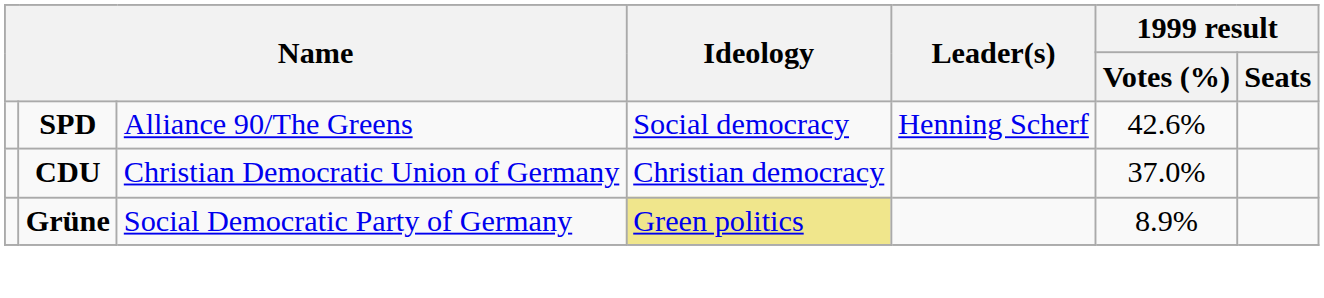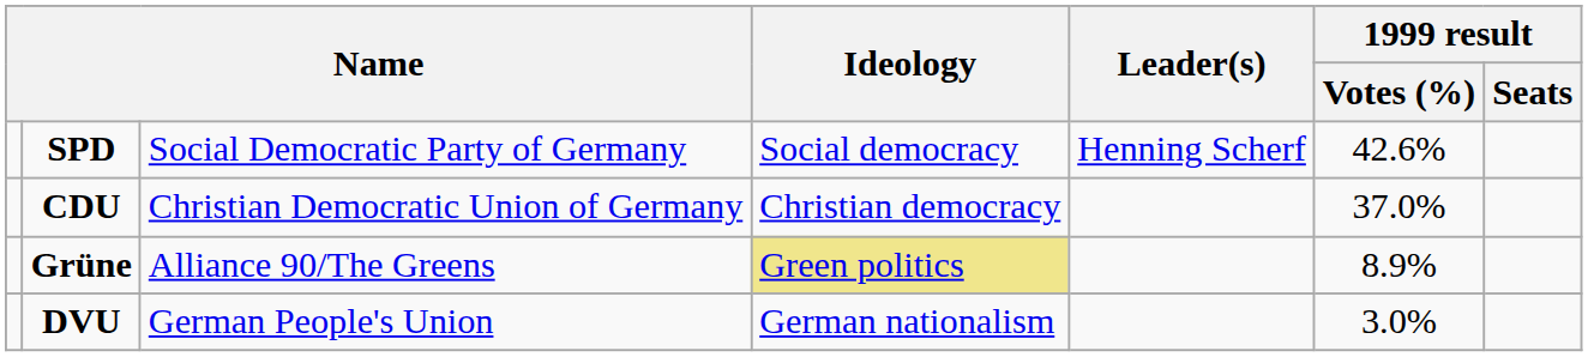 <table class="wikitable">
 <tr>
 <th rowspan=2 colspan=3>Name</th>
 <th rowspan=2>Ideology</th>
 <th rowspan=2>Leader(s)</th>
 <th colspan=2>1999 result</th>
 </tr>
 <tr>
 <th>Votes (%)</th>
 <th>Seats</th>
 </tr>
 <tr>
 <td bgcolor=></td>
 <td align=center><strong>SPD</strong></td>
-<td><a href='#'>Alliance 90/The Greens</a><br></td>
+<td><a href='#'>Social Democratic Party of Germany</a><br></td>
 <td><a href='#'>Social democracy</a></td>
 <td><a href='#'>Henning Scherf</a></td>
 <td align=center>42.6%</td>
 <td></td>
 </tr>
 <tr>
 <td bgcolor=></td>
 <td align=center><strong>CDU</strong></td>
 <td><a href='#'>Christian Democratic Union of Germany</a><br></td>
 <td><a href='#'>Christian democracy</a></td>
 <td></td>
 <td align=center>37.0%</td>
 <td></td>
 </tr>
 <tr>
 <td bgcolor=></td>
 <td align=center><strong>Grüne</strong></td>
-<td><a href='#'>Social Democratic Party of Germany</a><br></td>
+<td><a href='#'>Alliance 90/The Greens</a><br></td>
 <td style="background: khaki;"><a href='#'>Green politics</a></td>
 <td></td>
 <td align=center>8.9%</td>
 <td></td>
 </tr>
+<tr>
+<td bgcolor=></td>
+<td align=center><strong>DVU</strong></td>
+<td><a href='#'>German People's Union</a><br></td>
+<td><a href='#'>German nationalism</a></td>
+<td></td>
+<td align=center>3.0%</td>
+<td></td>
+</tr>
 </table>
